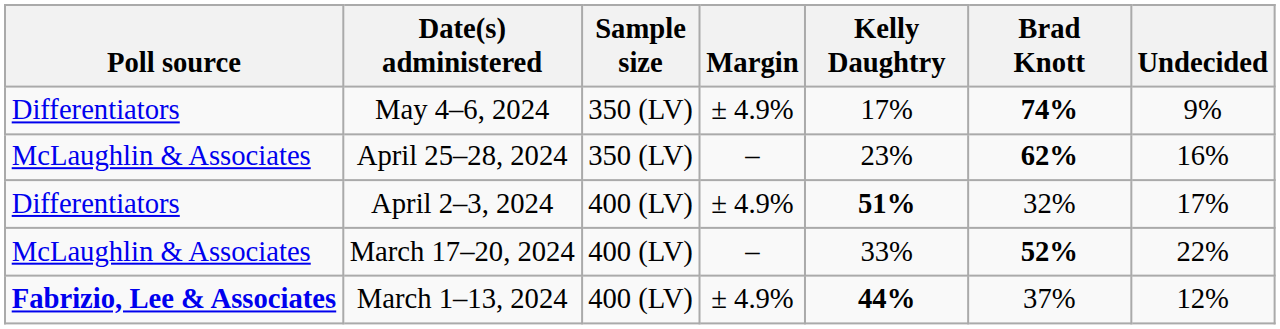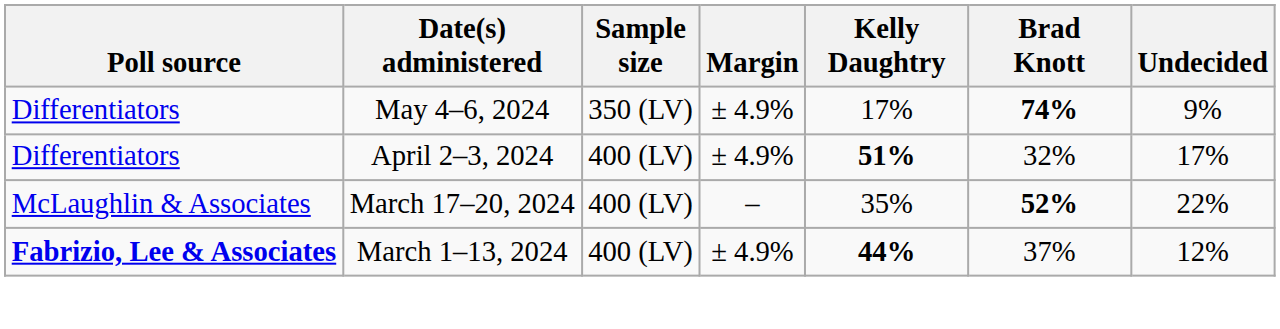 <table class="wikitable" style="font-size:90%;text-align:center;">
 <tr valign=bottom>
 <th>Poll source</th>
 <th>Date(s)<br>administered</th>
 <th>Sample<br>size</th>
 <th>Margin<br></th>
 <th style="width:75px;">Kelly<br>Daughtry</th>
 <th style="width:75px;">Brad<br>Knott</th>
 <th>Undecided</th>
 </tr>
 <tr>
 <td style="text-align:left;"><a href='#'>Differentiators</a></td>
 <td>May 4–6, 2024</td>
 <td>350 (LV)</td>
 <td>± 4.9%</td>
 <td>17%</td>
 <td><strong>74%</strong></td>
 <td>9%</td>
 </tr>
 <tr>
-<td style="text-align:left;"><a href='#'>McLaughlin & Associates</a></td>
-<td>April 25–28, 2024</td>
-<td>350 (LV)</td>
-<td>–</td>
-<td>23%</td>
-<td><strong>62%</strong></td>
-<td>16%</td>
-</tr>
-<tr>
 <td style="text-align:left;"><a href='#'>Differentiators</a></td>
 <td>April 2–3, 2024</td>
 <td>400 (LV)</td>
 <td>± 4.9%</td>
 <td><strong>51%</strong></td>
 <td>32%</td>
 <td>17%</td>
 </tr>
 <tr>
 <td style="text-align:left;"><a href='#'>McLaughlin & Associates</a></td>
 <td>March 17–20, 2024</td>
 <td>400 (LV)</td>
 <td>–</td>
-<td>33%</td>
+<td>35%</td>
 <td><strong>52%</strong></td>
 <td>22%</td>
 </tr>
 <tr>
 <td style="text-align:left;"><strong><a href='#'>Fabrizio, Lee & Associates</a></strong></td>
 <td>March 1–13, 2024</td>
 <td>400 (LV)</td>
 <td>± 4.9%</td>
 <td><strong>44%</strong></td>
 <td>37%</td>
 <td>12%</td>
 </tr>
 </table>
